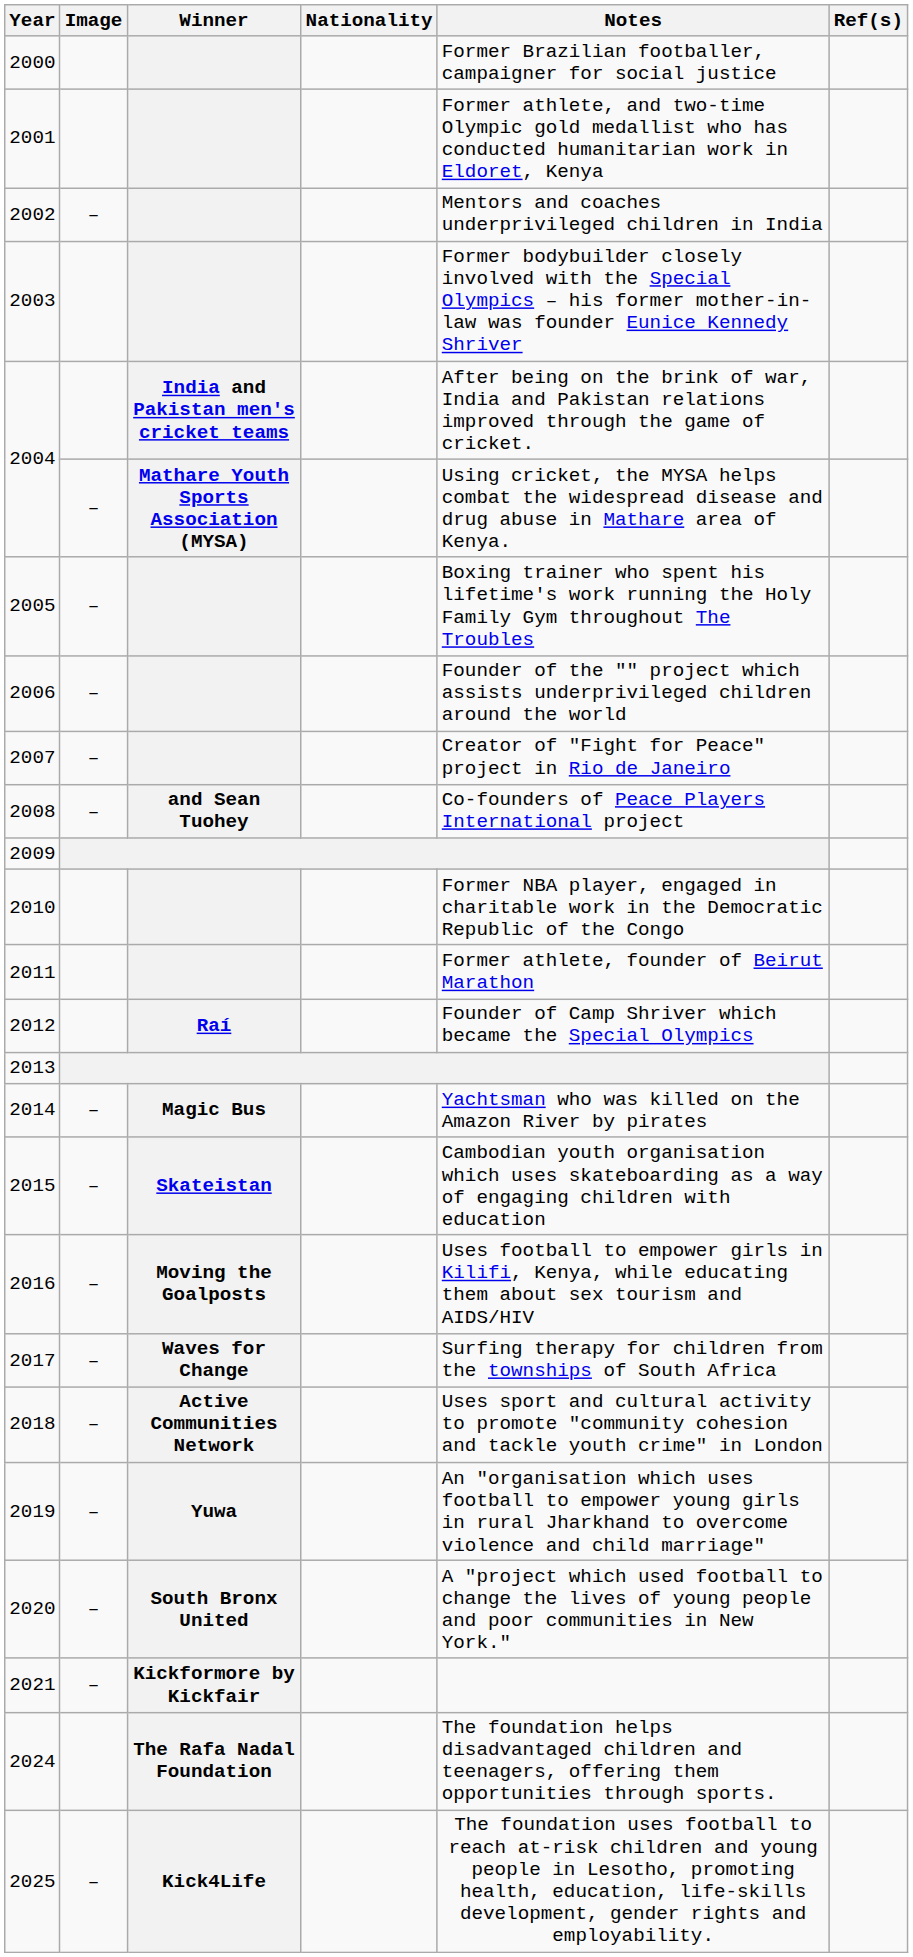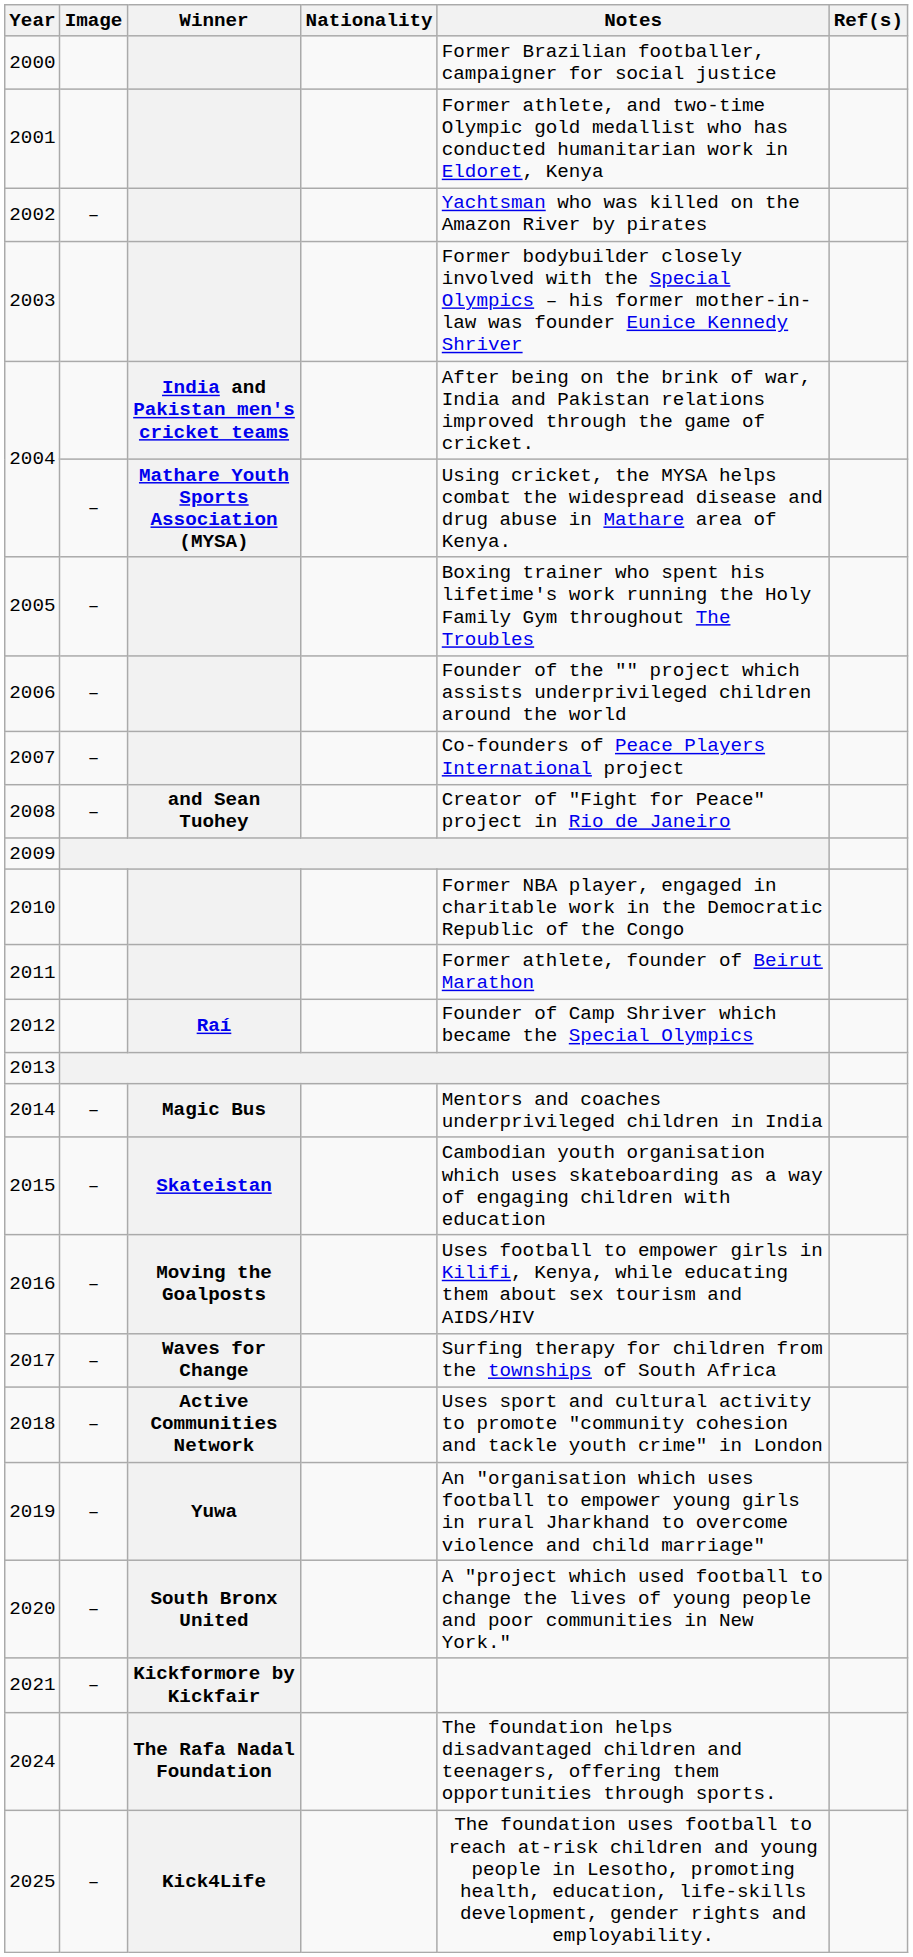 <table class="sortable wikitable plainrowheaders" style="text-align:center">
 <tr>
 <th scope=col>Year</th>
 <th scope=col class=unsortable>Image</th>
 <th scope=col>Winner</th>
 <th scope=col>Nationality</th>
 <th scope=col class=unsortable>Notes</th>
 <th scope=col class=unsortable>Ref(s)</th>
 </tr>
 <tr>
 <td>2000</td>
 <td></td>
 <th scope=row></th>
 <td></td>
 <td align=left>Former Brazilian footballer, campaigner for social justice</td>
 <td></td>
 </tr>
 <tr>
 <td>2001</td>
 <td></td>
 <th scope=row></th>
 <td></td>
 <td align=left>Former athlete, and two-time Olympic gold medallist who has conducted humanitarian work in <a href='#'>Eldoret</a>, Kenya</td>
 <td></td>
 </tr>
 <tr>
 <td>2002</td>
 <td>–</td>
 <th scope=row> </th>
 <td></td>
-<td align=left>Mentors and coaches underprivileged children in India</td>
+<td align=left><a href='#'>Yachtsman</a> who was killed on the Amazon River by pirates</td>
 <td></td>
 </tr>
 <tr>
 <td>2003</td>
 <td></td>
 <th scope=row></th>
 <td></td>
 <td align=left>Former bodybuilder closely involved with the <a href='#'>Special Olympics</a> – his former mother-in-law was founder <a href='#'>Eunice Kennedy Shriver</a></td>
 <td></td>
 </tr>
 <tr>
 <td rowspan=2>2004</td>
 <td></td>
 <th scope=row><a href='#'>India</a> and <a href='#'>Pakistan men's cricket teams</a></th>
 <td><br></td>
 <td align=left>After being on the brink of war, India and Pakistan relations improved through the game of cricket.</td>
 <td></td>
 </tr>
 <tr>
 <td>–</td>
 <th scope=row><a href='#'>Mathare Youth Sports Association</a> (MYSA)</th>
 <td></td>
 <td align=left>Using cricket, the MYSA helps combat the widespread disease and drug abuse in <a href='#'>Mathare</a> area of Kenya.</td>
 <td></td>
 </tr>
 <tr>
 <td>2005</td>
 <td>–</td>
 <th scope=row></th>
 <td></td>
 <td align=left>Boxing trainer who spent his lifetime's work running the Holy Family Gym throughout <a href='#'>The Troubles</a></td>
 <td></td>
 </tr>
 <tr>
 <td>2006</td>
 <td>–</td>
 <th scope=row></th>
 <td></td>
 <td align=left>Founder of the "" project which assists underprivileged children around the world</td>
 <td></td>
 </tr>
 <tr>
 <td>2007</td>
 <td>–</td>
 <th scope=row></th>
 <td></td>
-<td align=left>Creator of "Fight for Peace" project in <a href='#'>Rio de Janeiro</a></td>
+<td align=left>Co-founders of <a href='#'>Peace Players International</a> project</td>
 <td></td>
 </tr>
 <tr>
 <td>2008</td>
 <td>–</td>
 <th scope=row> and Sean Tuohey</th>
 <td></td>
-<td align=left>Co-founders of <a href='#'>Peace Players International</a> project</td>
+<td align=left>Creator of "Fight for Peace" project in <a href='#'>Rio de Janeiro</a></td>
 <td></td>
 </tr>
 <tr>
 <td>2009</td>
 <th colspan=4></th>
 <td></td>
 </tr>
 <tr>
 <td>2010</td>
 <td></td>
 <th scope=row></th>
 <td></td>
 <td align=left>Former NBA player, engaged in charitable work in the Democratic Republic of the Congo</td>
 <td></td>
 </tr>
 <tr>
 <td>2011</td>
 <td></td>
 <th scope=row></th>
 <td></td>
 <td align=left>Former athlete, founder of <a href='#'>Beirut Marathon</a></td>
 <td></td>
 </tr>
 <tr>
 <td>2012</td>
 <td></td>
 <th scope=row><a href='#'>Raí</a></th>
 <td></td>
 <td align=left>Founder of Camp Shriver which became the <a href='#'>Special Olympics</a></td>
 <td></td>
 </tr>
 <tr>
 <td>2013</td>
 <th colspan=4></th>
 <td></td>
 </tr>
 <tr>
 <td>2014</td>
 <td>–</td>
 <th scope=row>Magic Bus</th>
 <td></td>
-<td align=left><a href='#'>Yachtsman</a> who was killed on the Amazon River by pirates</td>
+<td align=left>Mentors and coaches underprivileged children in India</td>
 <td></td>
 </tr>
 <tr>
 <td>2015</td>
 <td>–</td>
 <th scope=row><a href='#'>Skateistan</a></th>
 <td></td>
 <td align=left>Cambodian youth organisation which uses skateboarding as a way of engaging children with education</td>
 <td></td>
 </tr>
 <tr>
 <td>2016</td>
 <td>–</td>
 <th scope=row>Moving the Goalposts</th>
 <td></td>
 <td align=left>Uses football to empower girls in <a href='#'>Kilifi</a>, Kenya, while educating them about sex tourism and AIDS/HIV</td>
 <td></td>
 </tr>
 <tr>
 <td>2017</td>
 <td>–</td>
 <th scope=row>Waves for Change</th>
 <td></td>
 <td align=left>Surfing therapy for children from the <a href='#'>townships</a> of South Africa</td>
 <td></td>
 </tr>
 <tr>
 <td>2018</td>
 <td>–</td>
 <th scope=row>Active Communities Network</th>
 <td></td>
 <td align=left>Uses sport and cultural activity to promote "community cohesion and tackle youth crime" in London</td>
 <td></td>
 </tr>
 <tr>
 <td>2019</td>
 <td>–</td>
 <th scope=row>Yuwa</th>
 <td></td>
 <td align=left>An "organisation which uses football to empower young girls in rural Jharkhand to overcome violence and child marriage"</td>
 <td></td>
 </tr>
 <tr>
 <td>2020</td>
 <td>–</td>
 <th scope=row>South Bronx United</th>
 <td></td>
 <td align=left>A "project which used football to change the lives of young people and poor communities in New York."</td>
 <td></td>
 </tr>
 <tr>
 <td>2021</td>
 <td>–</td>
 <th scope=row>Kickformore by Kickfair</th>
 <td></td>
 <td align=left></td>
 <td></td>
 </tr>
 <tr>
 <td>2024</td>
 <td></td>
 <th scope=row>The Rafa Nadal Foundation</th>
 <td></td>
 <td align=left>The foundation helps disadvantaged children and teenagers, offering them opportunities through sports.</td>
 <td></td>
 </tr>
 <tr>
 <td>2025</td>
 <td>–</td>
 <th scope=row>Kick4Life</th>
 <td></td>
 <td>The foundation uses football to reach at-risk children and young people in Lesotho, promoting health, education, life-skills development, gender rights and employability.</td>
 <td></td>
 </tr>
 </table>
